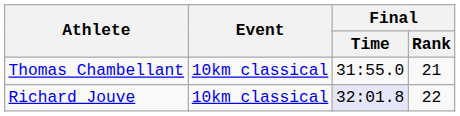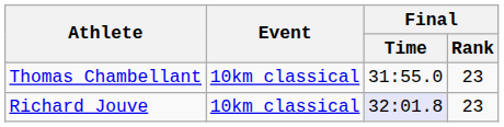 <table class="wikitable">
 <tr>
 <th rowspan="2">Athlete</th>
 <th rowspan="2">Event</th>
 <th colspan="2">Final</th>
 </tr>
 <tr>
 <th>Time</th>
 <th>Rank</th>
 </tr>
 <tr>
 <td rowspan="1"><a href='#'>Thomas Chambellant</a></td>
 <td><a href='#'>10km classical</a></td>
 <td align="center">31:55.0</td>
-<td align="center">21</td>
+<td align="center">23</td>
 </tr>
 <tr>
 <td rowspan="1"><a href='#'>Richard Jouve</a></td>
 <td><a href='#'>10km classical</a></td>
 <td align="center" style="background: lavender;">32:01.8</td>
-<td align="center">22</td>
+<td align="center">23</td>
 </tr>
 </table>
